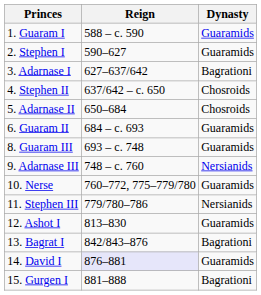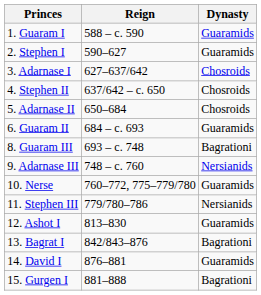 <table class="wikitable sortable">
 <tr>
 <th>Princes</th>
 <th>Reign</th>
 <th>Dynasty</th>
 </tr>
 <tr>
 <td>1. <a href='#'>Guaram I</a></td>
 <td>588 – c. 590</td>
 <td><a href='#'>Guaramids</a></td>
 </tr>
 <tr>
 <td>2. <a href='#'>Stephen I</a></td>
 <td>590–627</td>
 <td>Guaramids</td>
 </tr>
 <tr>
 <td>3. <a href='#'>Adarnase I</a></td>
 <td>627–637/642</td>
-<td>Bagrationi</td>
+<td><a href='#'>Chosroids</a></td>
 </tr>
 <tr>
 <td>4. <a href='#'>Stephen II</a></td>
 <td>637/642 – c. 650</td>
 <td>Chosroids</td>
 </tr>
 <tr>
 <td>5. <a href='#'>Adarnase II</a></td>
 <td>650–684</td>
 <td>Chosroids</td>
 </tr>
 <tr>
 <td>6. <a href='#'>Guaram II</a></td>
 <td>684 – c. 693</td>
 <td>Guaramids</td>
 </tr>
 <tr>
 <td>8. <a href='#'>Guaram III</a></td>
 <td>693 – c. 748</td>
-<td>Guaramids</td>
+<td>Bagrationi</td>
 </tr>
 <tr>
 <td>9. <a href='#'>Adarnase III</a></td>
 <td>748 – c. 760</td>
 <td><a href='#'>Nersianids</a></td>
 </tr>
 <tr>
 <td>10. <a href='#'>Nerse</a></td>
 <td>760–772, 775–779/780</td>
 <td>Guaramids</td>
 </tr>
 <tr>
 <td>11. <a href='#'>Stephen III</a></td>
 <td>779/780–786</td>
 <td>Nersianids</td>
 </tr>
 <tr>
 <td>12. <a href='#'>Ashot I</a></td>
 <td>813–830</td>
 <td>Guaramids</td>
 </tr>
 <tr>
 <td>13. <a href='#'>Bagrat I</a></td>
 <td>842/843–876</td>
 <td>Bagrationi</td>
 </tr>
 <tr>
 <td>14. <a href='#'>David I</a></td>
-<td style="background: lavender;">876–881</td>
+<td>876–881</td>
 <td>Guaramids</td>
 </tr>
 <tr>
 <td>15. <a href='#'>Gurgen I</a></td>
 <td>881–888</td>
 <td>Bagrationi</td>
 </tr>
 </table>
